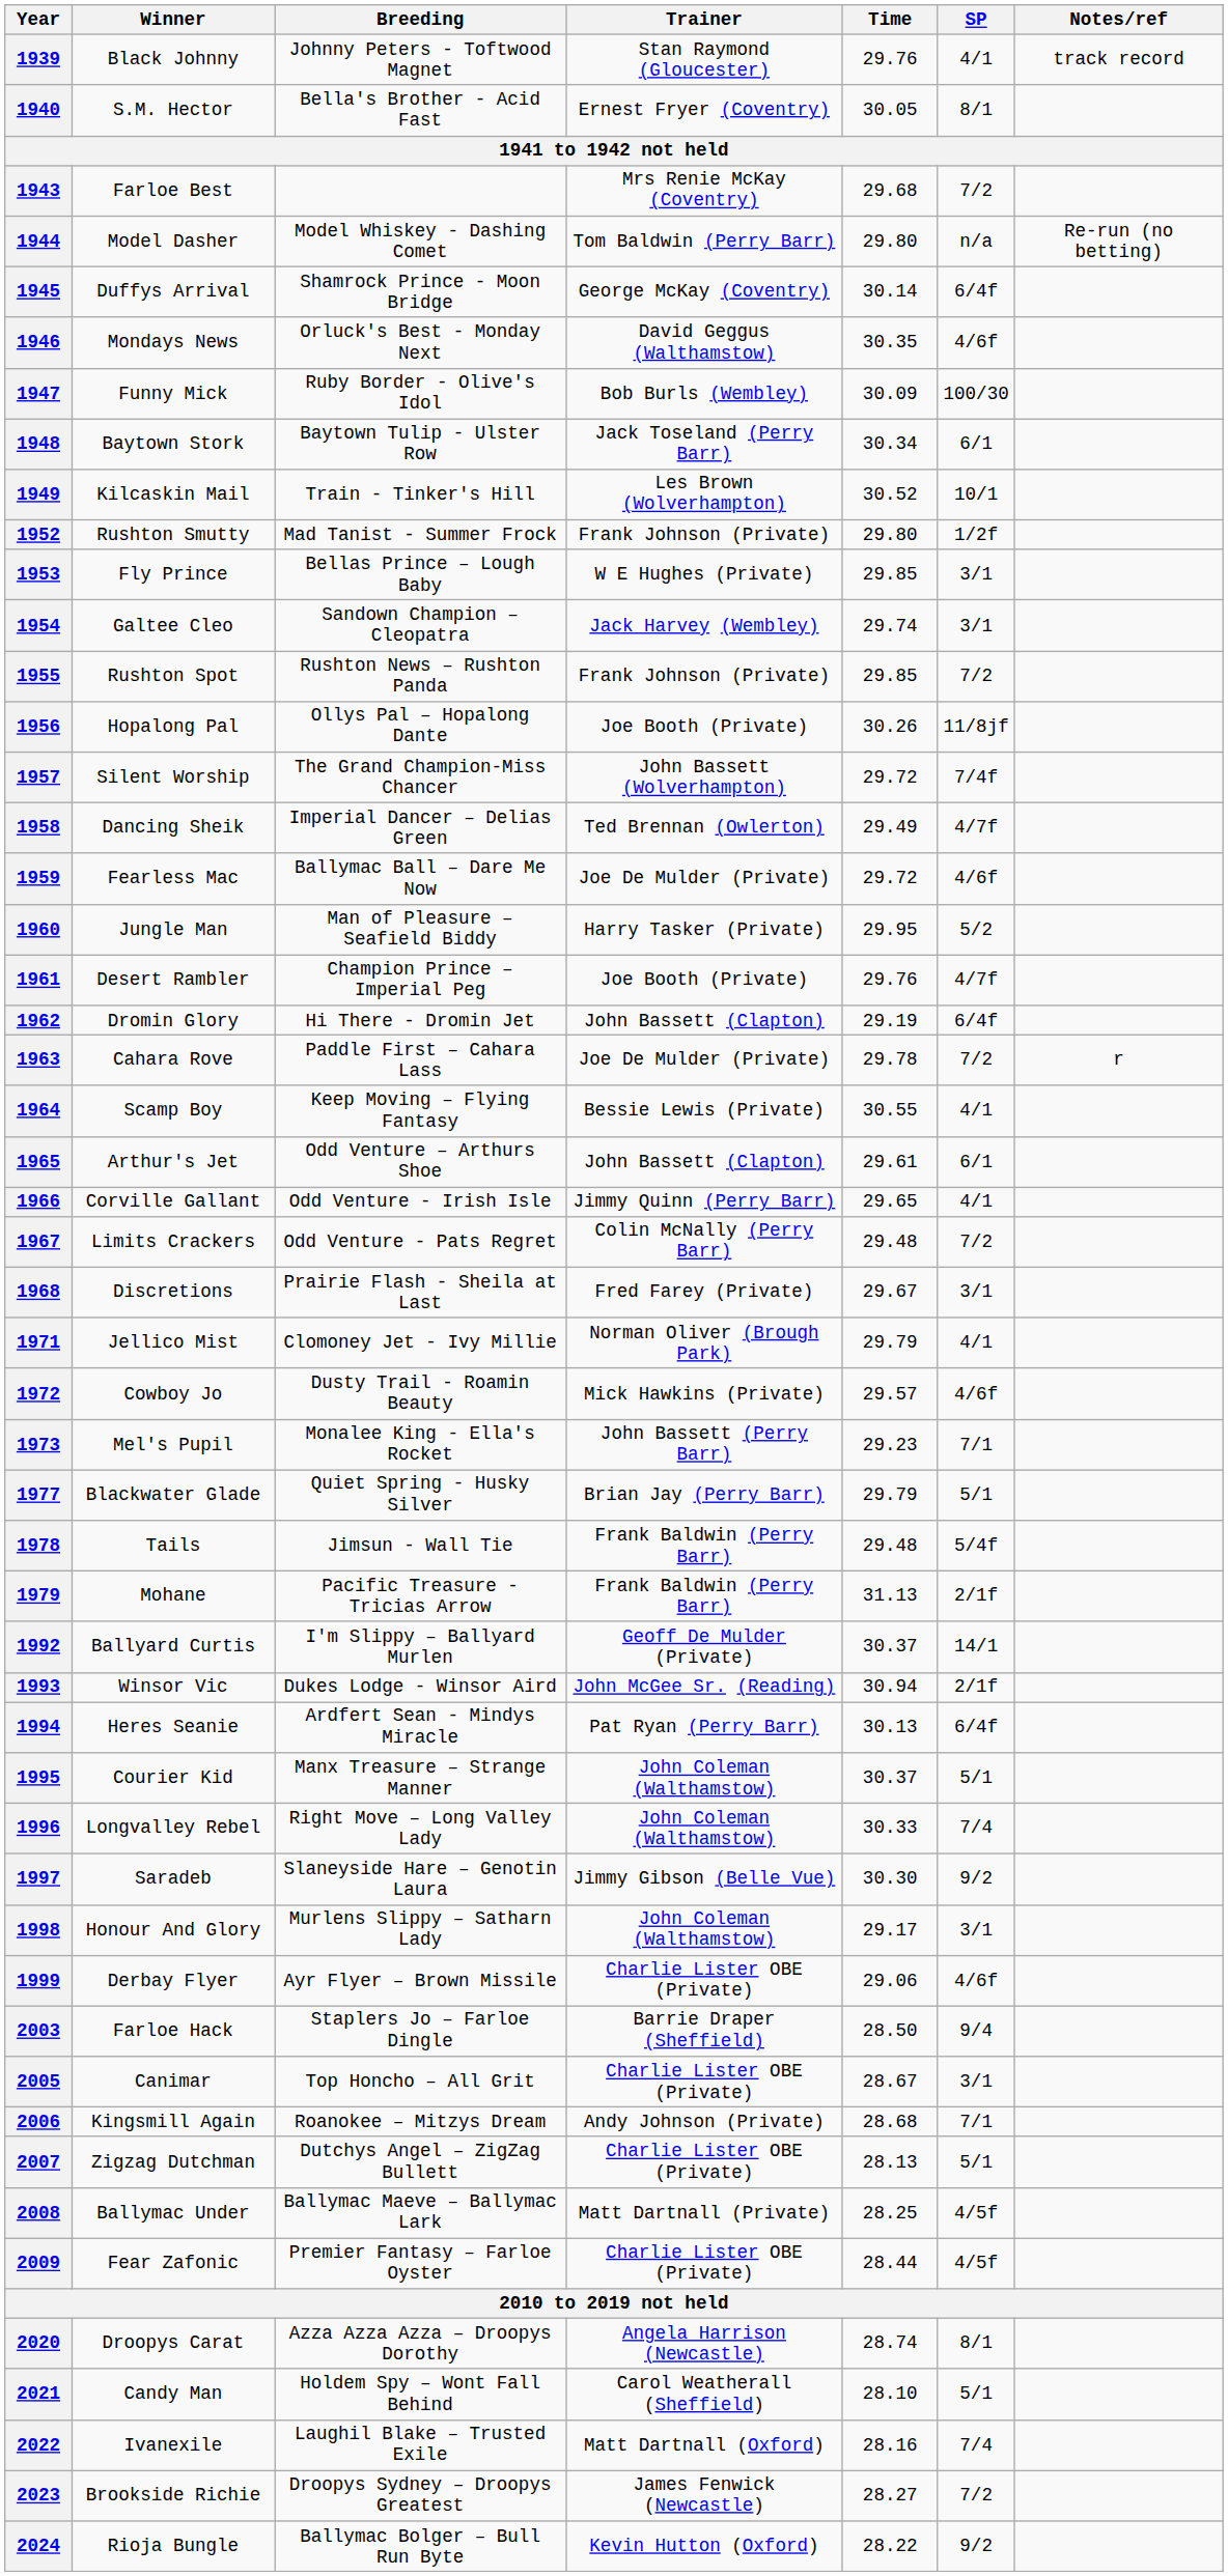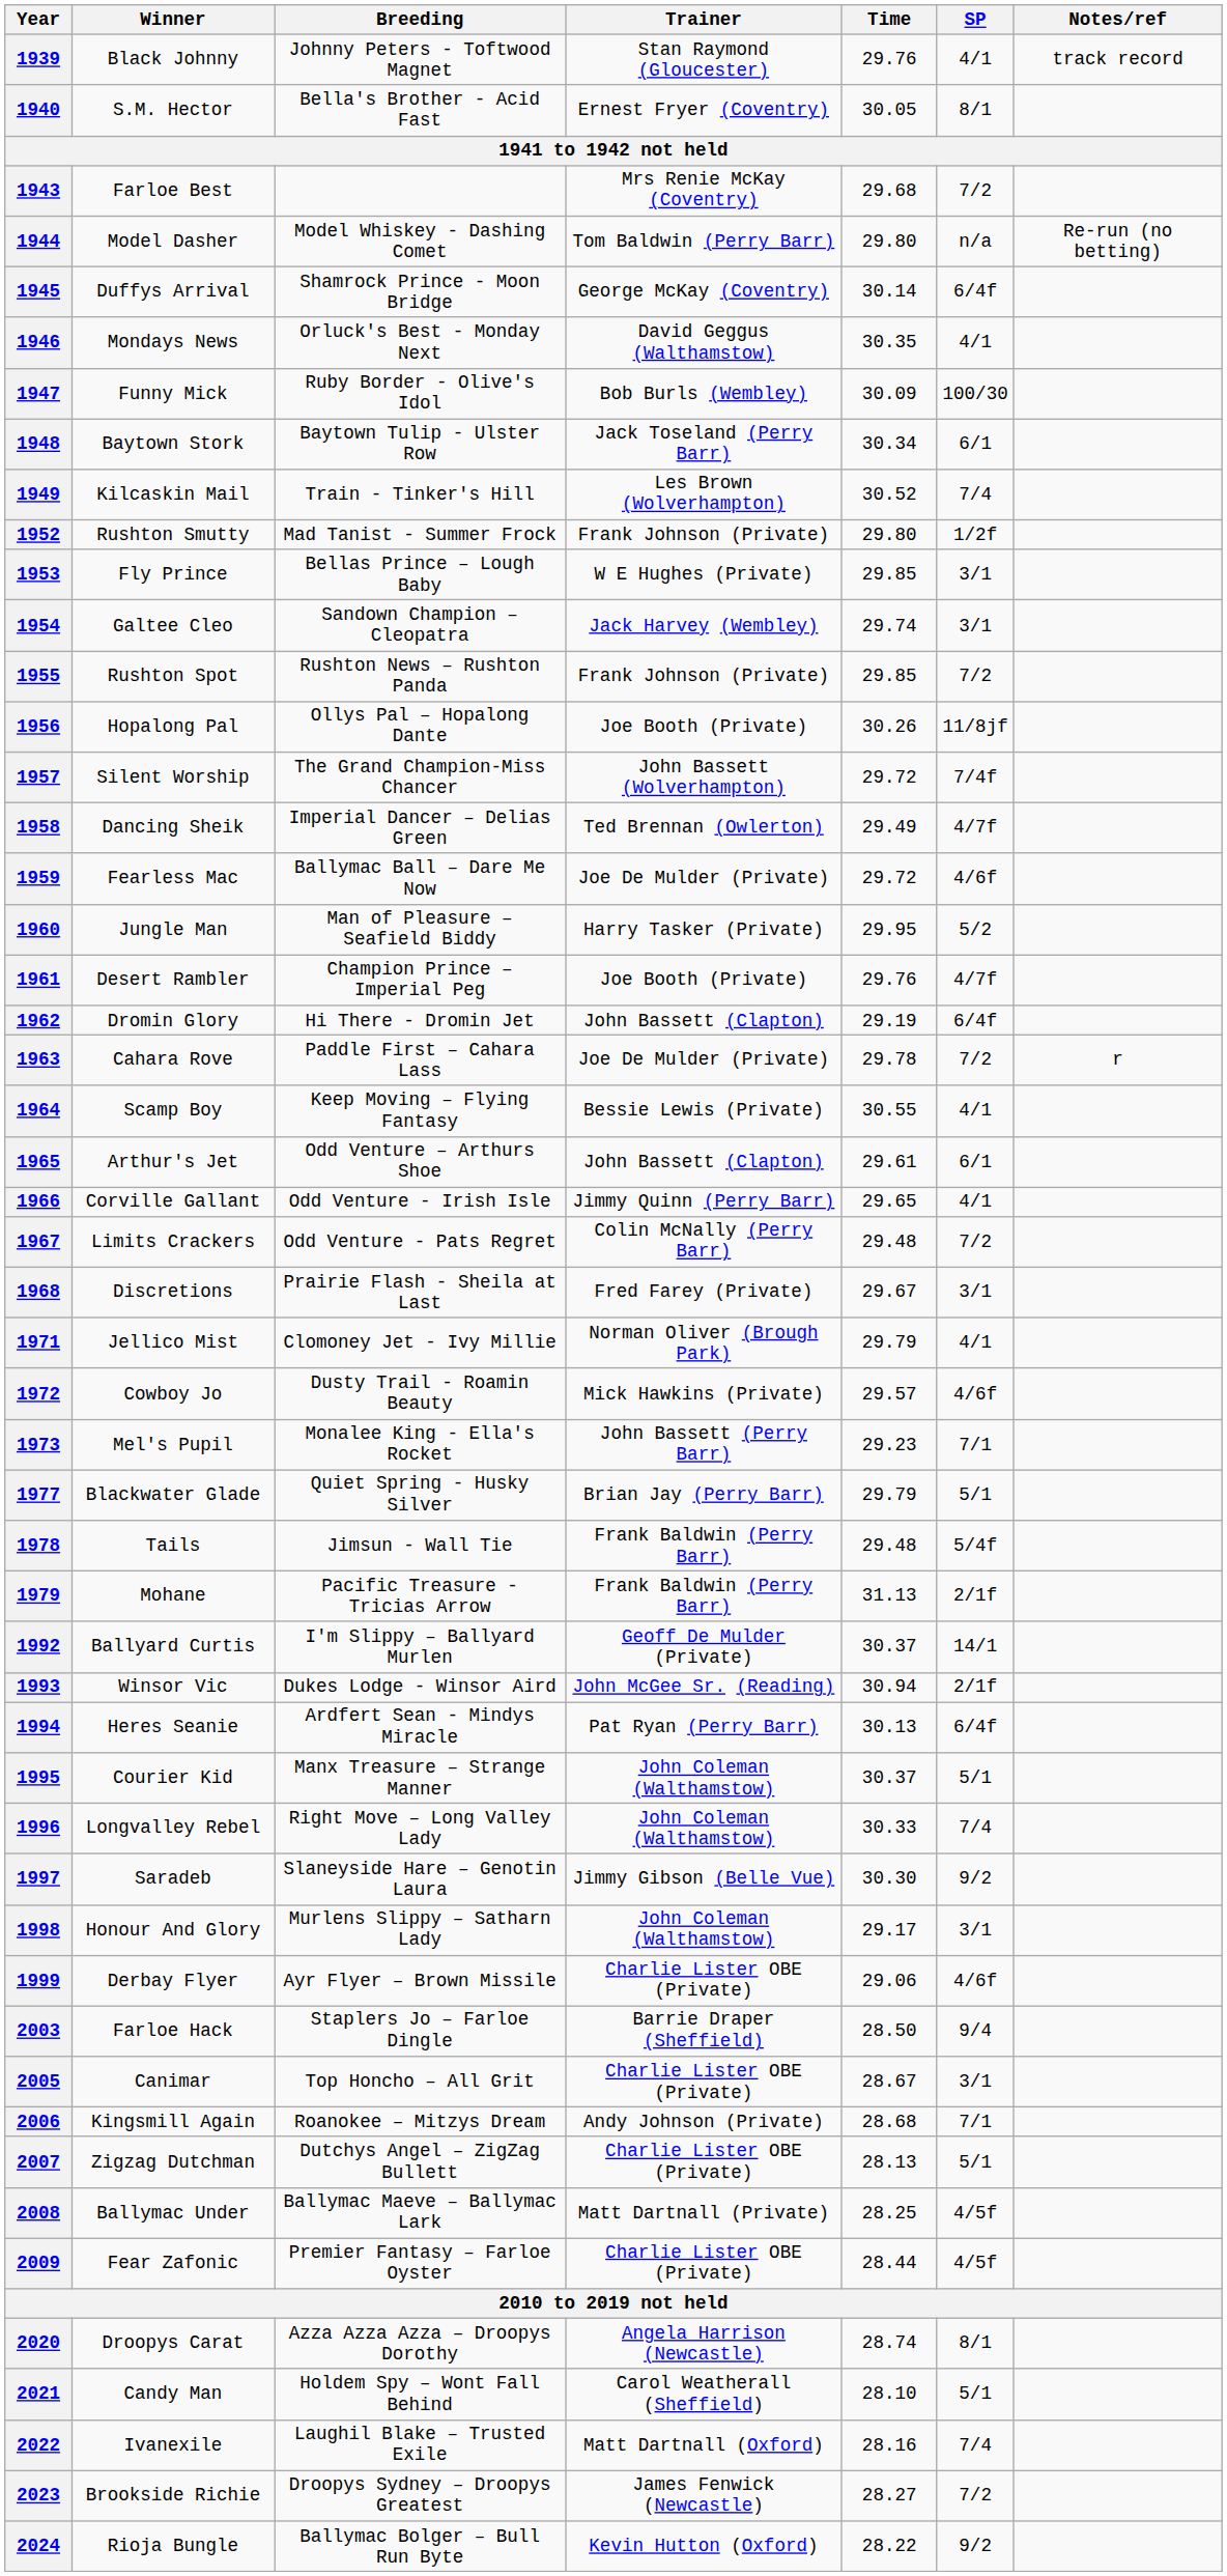 <table class="wikitable" style="text-align:center">
 <tr>
 <th width=50>Year</th>
 <th width=180>Winner</th>
 <th width=300>Breeding</th>
 <th width=250>Trainer</th>
 <th width=80>Time</th>
 <th width=50><a href='#'>SP</a></th>
 <th width=200>Notes/ref</th>
 </tr>
 <tr>
 <th><a href='#'>1939</a></th>
 <td>Black Johnny</td>
 <td>Johnny Peters - Toftwood Magnet</td>
 <td>Stan Raymond <a href='#'>(Gloucester)</a></td>
 <td>29.76</td>
 <td>4/1</td>
 <td>track record</td>
 </tr>
 <tr>
 <th><a href='#'>1940</a></th>
 <td>S.M. Hector</td>
 <td>Bella's Brother - Acid Fast</td>
 <td>Ernest Fryer <a href='#'>(Coventry)</a></td>
 <td>30.05</td>
 <td>8/1</td>
 <td></td>
 </tr>
 <tr>
 <th colspan=8>1941 to 1942 not held</th>
 </tr>
 <tr>
 <th><a href='#'>1943</a></th>
 <td>Farloe Best</td>
 <td></td>
 <td>Mrs Renie McKay <a href='#'>(Coventry)</a></td>
 <td>29.68</td>
 <td>7/2</td>
 <td></td>
 </tr>
 <tr>
 <th><a href='#'>1944</a></th>
 <td>Model Dasher</td>
 <td>Model Whiskey - Dashing Comet</td>
 <td>Tom Baldwin <a href='#'>(Perry Barr)</a></td>
 <td>29.80</td>
 <td>n/a</td>
 <td>Re-run (no betting)</td>
 </tr>
 <tr>
 <th><a href='#'>1945</a></th>
 <td>Duffys Arrival</td>
 <td>Shamrock Prince - Moon Bridge</td>
 <td>George McKay <a href='#'>(Coventry)</a></td>
 <td>30.14</td>
 <td>6/4f</td>
 <td></td>
 </tr>
 <tr>
 <th><a href='#'>1946</a></th>
 <td>Mondays News</td>
 <td>Orluck's Best - Monday Next</td>
 <td>David Geggus <a href='#'>(Walthamstow)</a></td>
 <td>30.35</td>
-<td>4/6f</td>
+<td>4/1</td>
 <td></td>
 </tr>
 <tr>
 <th><a href='#'>1947</a></th>
 <td>Funny Mick</td>
 <td>Ruby Border - Olive's Idol</td>
 <td>Bob Burls <a href='#'>(Wembley)</a></td>
 <td>30.09</td>
 <td>100/30</td>
 <td></td>
 </tr>
 <tr>
 <th><a href='#'>1948</a></th>
 <td>Baytown Stork</td>
 <td>Baytown Tulip - Ulster Row</td>
 <td>Jack Toseland <a href='#'>(Perry Barr)</a></td>
 <td>30.34</td>
 <td>6/1</td>
 <td></td>
 </tr>
 <tr>
 <th><a href='#'>1949</a></th>
 <td>Kilcaskin Mail</td>
 <td>Train - Tinker's Hill</td>
 <td>Les Brown <a href='#'>(Wolverhampton)</a></td>
 <td>30.52</td>
-<td>10/1</td>
+<td>7/4</td>
 <td></td>
 </tr>
 <tr>
 <th><a href='#'>1952</a></th>
 <td>Rushton Smutty</td>
 <td>Mad Tanist - Summer Frock</td>
 <td>Frank Johnson (Private)</td>
 <td>29.80</td>
 <td>1/2f</td>
 <td></td>
 </tr>
 <tr>
 <th><a href='#'>1953</a></th>
 <td>Fly Prince</td>
 <td>Bellas Prince – Lough Baby</td>
 <td>W E Hughes (Private)</td>
 <td>29.85</td>
 <td>3/1</td>
 <td></td>
 </tr>
 <tr>
 <th><a href='#'>1954</a></th>
 <td>Galtee Cleo</td>
 <td>Sandown Champion – Cleopatra</td>
 <td><a href='#'>Jack Harvey</a> <a href='#'>(Wembley)</a></td>
 <td>29.74</td>
 <td>3/1</td>
 <td></td>
 </tr>
 <tr>
 <th><a href='#'>1955</a></th>
 <td>Rushton Spot</td>
 <td>Rushton News – Rushton Panda</td>
 <td>Frank Johnson (Private)</td>
 <td>29.85</td>
 <td>7/2</td>
 <td></td>
 </tr>
 <tr>
 <th><a href='#'>1956</a></th>
 <td>Hopalong Pal</td>
 <td>Ollys Pal – Hopalong Dante</td>
 <td>Joe Booth (Private)</td>
 <td>30.26</td>
 <td>11/8jf</td>
 <td></td>
 </tr>
 <tr>
 <th><a href='#'>1957</a></th>
 <td>Silent Worship</td>
 <td>The Grand Champion-Miss Chancer</td>
 <td>John Bassett <a href='#'>(Wolverhampton)</a></td>
 <td>29.72</td>
 <td>7/4f</td>
 <td></td>
 </tr>
 <tr>
 <th><a href='#'>1958</a></th>
 <td>Dancing Sheik</td>
 <td>Imperial Dancer – Delias Green</td>
 <td>Ted Brennan <a href='#'>(Owlerton)</a></td>
 <td>29.49</td>
 <td>4/7f</td>
 <td></td>
 </tr>
 <tr>
 <th><a href='#'>1959</a></th>
 <td>Fearless Mac</td>
 <td>Ballymac Ball – Dare Me Now</td>
 <td>Joe De Mulder (Private)</td>
 <td>29.72</td>
 <td>4/6f</td>
 <td></td>
 </tr>
 <tr>
 <th><a href='#'>1960</a></th>
 <td>Jungle Man</td>
 <td>Man of Pleasure – Seafield Biddy</td>
 <td>Harry Tasker (Private)</td>
 <td>29.95</td>
 <td>5/2</td>
 <td></td>
 </tr>
 <tr>
 <th><a href='#'>1961</a></th>
 <td>Desert Rambler</td>
 <td>Champion Prince – Imperial Peg</td>
 <td>Joe Booth (Private)</td>
 <td>29.76</td>
 <td>4/7f</td>
 <td></td>
 </tr>
 <tr>
 <th><a href='#'>1962</a></th>
 <td>Dromin Glory</td>
 <td>Hi There - Dromin Jet</td>
 <td>John Bassett <a href='#'>(Clapton)</a></td>
 <td>29.19</td>
 <td>6/4f</td>
 <td></td>
 </tr>
 <tr>
 <th><a href='#'>1963</a></th>
 <td>Cahara Rove</td>
 <td>Paddle First – Cahara Lass</td>
 <td>Joe De Mulder (Private)</td>
 <td>29.78</td>
 <td>7/2</td>
 <td>r</td>
 </tr>
 <tr>
 <th><a href='#'>1964</a></th>
 <td>Scamp Boy</td>
 <td>Keep Moving – Flying Fantasy</td>
 <td>Bessie Lewis (Private)</td>
 <td>30.55</td>
 <td>4/1</td>
 <td></td>
 </tr>
 <tr>
 <th><a href='#'>1965</a></th>
 <td>Arthur's Jet</td>
 <td>Odd Venture – Arthurs Shoe</td>
 <td>John Bassett <a href='#'>(Clapton)</a></td>
 <td>29.61</td>
 <td>6/1</td>
 <td></td>
 </tr>
 <tr>
 <th><a href='#'>1966</a></th>
 <td>Corville Gallant</td>
 <td>Odd Venture - Irish Isle</td>
 <td>Jimmy Quinn <a href='#'>(Perry Barr)</a></td>
 <td>29.65</td>
 <td>4/1</td>
 <td></td>
 </tr>
 <tr>
 <th><a href='#'>1967</a></th>
 <td>Limits Crackers</td>
 <td>Odd Venture - Pats Regret</td>
 <td>Colin McNally <a href='#'>(Perry Barr)</a></td>
 <td>29.48</td>
 <td>7/2</td>
 <td></td>
 </tr>
 <tr>
 <th><a href='#'>1968</a></th>
 <td>Discretions</td>
 <td>Prairie Flash - Sheila at Last</td>
 <td>Fred Farey (Private)</td>
 <td>29.67</td>
 <td>3/1</td>
 <td></td>
 </tr>
 <tr>
 <th><a href='#'>1971</a></th>
 <td>Jellico Mist</td>
 <td>Clomoney Jet - Ivy Millie</td>
 <td>Norman Oliver <a href='#'>(Brough Park)</a></td>
 <td>29.79</td>
 <td>4/1</td>
 <td></td>
 </tr>
 <tr>
 <th><a href='#'>1972</a></th>
 <td>Cowboy Jo</td>
 <td>Dusty Trail - Roamin Beauty</td>
 <td>Mick Hawkins (Private)</td>
 <td>29.57</td>
 <td>4/6f</td>
 <td></td>
 </tr>
 <tr>
 <th><a href='#'>1973</a></th>
 <td>Mel's Pupil</td>
 <td>Monalee King - Ella's Rocket</td>
 <td>John Bassett <a href='#'>(Perry Barr)</a></td>
 <td>29.23</td>
 <td>7/1</td>
 <td></td>
 </tr>
 <tr>
 <th><a href='#'>1977</a></th>
 <td>Blackwater Glade</td>
 <td>Quiet Spring - Husky Silver</td>
 <td>Brian Jay <a href='#'>(Perry Barr)</a></td>
 <td>29.79</td>
 <td>5/1</td>
 <td></td>
 </tr>
 <tr>
 <th><a href='#'>1978</a></th>
 <td>Tails</td>
 <td>Jimsun - Wall Tie</td>
 <td>Frank Baldwin <a href='#'>(Perry Barr)</a></td>
 <td>29.48</td>
 <td>5/4f</td>
 <td></td>
 </tr>
 <tr>
 <th><a href='#'>1979</a></th>
 <td>Mohane</td>
 <td>Pacific Treasure - Tricias Arrow</td>
 <td>Frank Baldwin <a href='#'>(Perry Barr)</a></td>
 <td>31.13</td>
 <td>2/1f</td>
 <td></td>
 </tr>
 <tr>
 <th><a href='#'>1992</a></th>
 <td>Ballyard Curtis</td>
 <td>I'm Slippy – Ballyard Murlen</td>
 <td><a href='#'>Geoff De Mulder</a> (Private)</td>
 <td>30.37</td>
 <td>14/1</td>
 <td></td>
 </tr>
 <tr>
 <th><a href='#'>1993</a></th>
 <td>Winsor Vic</td>
 <td>Dukes Lodge - Winsor Aird</td>
 <td><a href='#'>John McGee Sr.</a> <a href='#'>(Reading)</a></td>
 <td>30.94</td>
 <td>2/1f</td>
 <td></td>
 </tr>
 <tr>
 <th><a href='#'>1994</a></th>
 <td>Heres Seanie</td>
 <td>Ardfert Sean - Mindys Miracle</td>
 <td>Pat Ryan <a href='#'>(Perry Barr)</a></td>
 <td>30.13</td>
 <td>6/4f</td>
 <td></td>
 </tr>
 <tr>
 <th><a href='#'>1995</a></th>
 <td>Courier Kid</td>
 <td>Manx Treasure – Strange Manner</td>
 <td><a href='#'>John Coleman</a> <a href='#'>(Walthamstow)</a></td>
 <td>30.37</td>
 <td>5/1</td>
 <td></td>
 </tr>
 <tr>
 <th><a href='#'>1996</a></th>
 <td>Longvalley Rebel</td>
 <td>Right Move – Long Valley Lady</td>
 <td><a href='#'>John Coleman</a> <a href='#'>(Walthamstow)</a></td>
 <td>30.33</td>
 <td>7/4</td>
 <td></td>
 </tr>
 <tr>
 <th><a href='#'>1997</a></th>
 <td>Saradeb</td>
 <td>Slaneyside Hare – Genotin Laura</td>
 <td>Jimmy Gibson <a href='#'>(Belle Vue)</a></td>
 <td>30.30</td>
 <td>9/2</td>
 <td></td>
 </tr>
 <tr>
 <th><a href='#'>1998</a></th>
 <td>Honour And Glory</td>
 <td>Murlens Slippy – Satharn Lady</td>
 <td><a href='#'>John Coleman</a> <a href='#'>(Walthamstow)</a></td>
 <td>29.17</td>
 <td>3/1</td>
 <td></td>
 </tr>
 <tr>
 <th><a href='#'>1999</a></th>
 <td>Derbay Flyer</td>
 <td>Ayr Flyer – Brown Missile</td>
 <td><a href='#'>Charlie Lister</a> OBE (Private)</td>
 <td>29.06</td>
 <td>4/6f</td>
 <td></td>
 </tr>
 <tr>
 <th><a href='#'>2003</a></th>
 <td>Farloe Hack</td>
 <td>Staplers Jo – Farloe Dingle</td>
 <td>Barrie Draper <a href='#'>(Sheffield)</a></td>
 <td>28.50</td>
 <td>9/4</td>
 <td></td>
 </tr>
 <tr>
 <th><a href='#'>2005</a></th>
 <td>Canimar</td>
 <td>Top Honcho – All Grit</td>
 <td><a href='#'>Charlie Lister</a> OBE (Private)</td>
 <td>28.67</td>
 <td>3/1</td>
 <td></td>
 </tr>
 <tr>
 <th><a href='#'>2006</a></th>
 <td>Kingsmill Again</td>
 <td>Roanokee – Mitzys Dream</td>
 <td>Andy Johnson (Private)</td>
 <td>28.68</td>
 <td>7/1</td>
 <td></td>
 </tr>
 <tr>
 <th><a href='#'>2007</a></th>
 <td>Zigzag Dutchman</td>
 <td>Dutchys Angel – ZigZag Bullett</td>
 <td><a href='#'>Charlie Lister</a> OBE (Private)</td>
 <td>28.13</td>
 <td>5/1</td>
 <td></td>
 </tr>
 <tr>
 <th><a href='#'>2008</a></th>
 <td>Ballymac Under</td>
 <td>Ballymac Maeve – Ballymac Lark</td>
 <td>Matt Dartnall (Private)</td>
 <td>28.25</td>
 <td>4/5f</td>
 <td></td>
 </tr>
 <tr>
 <th><a href='#'>2009</a></th>
 <td>Fear Zafonic</td>
 <td>Premier Fantasy – Farloe Oyster</td>
 <td><a href='#'>Charlie Lister</a> OBE (Private)</td>
 <td>28.44</td>
 <td>4/5f</td>
 <td></td>
 </tr>
 <tr>
 <th colspan=8>2010 to 2019 not held</th>
 </tr>
 <tr>
 <th><a href='#'>2020</a></th>
 <td>Droopys Carat</td>
 <td>Azza Azza Azza – Droopys Dorothy</td>
 <td><a href='#'>Angela Harrison</a> <a href='#'>(Newcastle)</a></td>
 <td>28.74</td>
 <td>8/1</td>
 <td></td>
 </tr>
 <tr>
 <th><a href='#'>2021</a></th>
 <td>Candy Man</td>
 <td>Holdem Spy – Wont Fall Behind</td>
 <td>Carol Weatherall (<a href='#'>Sheffield</a>)</td>
 <td>28.10</td>
 <td>5/1</td>
 <td></td>
 </tr>
 <tr>
 <th><a href='#'>2022</a></th>
 <td>Ivanexile</td>
 <td>Laughil Blake – Trusted Exile</td>
 <td>Matt Dartnall (<a href='#'>Oxford</a>)</td>
 <td>28.16</td>
 <td>7/4</td>
 <td></td>
 </tr>
 <tr>
 <th><a href='#'>2023</a></th>
 <td>Brookside Richie</td>
 <td>Droopys Sydney – Droopys Greatest</td>
 <td>James Fenwick (<a href='#'>Newcastle</a>)</td>
 <td>28.27</td>
 <td>7/2</td>
 <td></td>
 </tr>
 <tr>
 <th><a href='#'>2024</a></th>
 <td>Rioja Bungle</td>
 <td>Ballymac Bolger – Bull Run Byte</td>
 <td><a href='#'>Kevin Hutton</a> (<a href='#'>Oxford</a>)</td>
 <td>28.22</td>
 <td>9/2</td>
 <td></td>
 </tr>
 </table>
